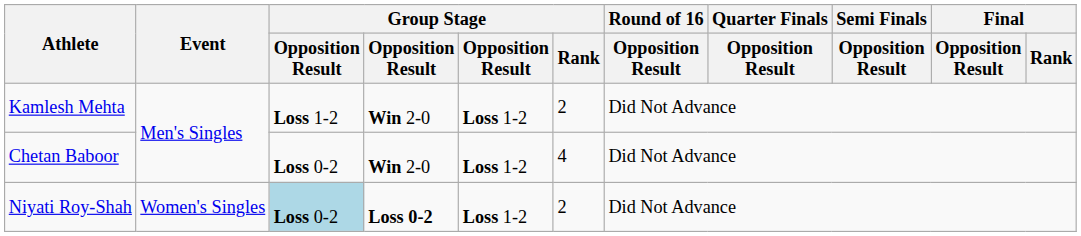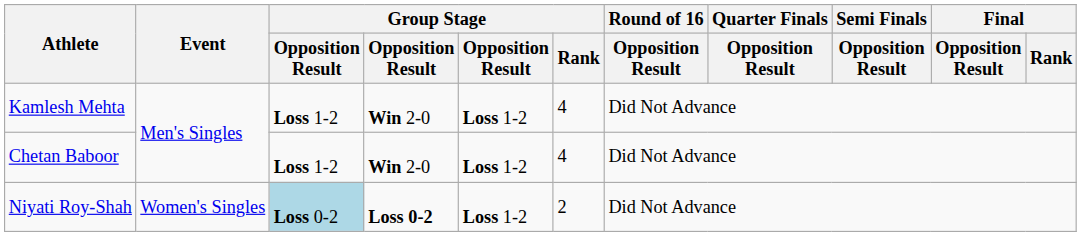 <table class="wikitable">
 <tr>
 <th rowspan="2">Athlete</th>
 <th rowspan="2">Event</th>
 <th colspan="4">Group Stage</th>
 <th>Round of 16</th>
 <th>Quarter Finals</th>
 <th>Semi Finals</th>
 <th colspan="2">Final</th>
 </tr>
 <tr>
 <th>Opposition<br>Result</th>
 <th>Opposition<br>Result</th>
 <th>Opposition<br>Result</th>
 <th>Rank</th>
 <th>Opposition<br>Result</th>
 <th>Opposition<br>Result</th>
 <th>Opposition<br>Result</th>
 <th>Opposition<br>Result</th>
 <th>Rank</th>
 </tr>
 <tr>
 <td><a href='#'>Kamlesh Mehta</a></td>
 <td rowspan="2"><a href='#'>Men's Singles</a></td>
 <td><br><strong>Loss</strong> 1-2</td>
 <td><br><strong>Win</strong> 2-0</td>
 <td><br><strong>Loss</strong> 1-2</td>
-<td>2</td>
+<td>4</td>
 <td colspan="5">Did Not Advance</td>
 </tr>
 <tr>
 <td><a href='#'>Chetan Baboor</a></td>
-<td><br><strong>Loss</strong> 0-2</td>
+<td><br><strong>Loss</strong> 1-2</td>
 <td><br><strong>Win</strong> 2-0</td>
 <td><br><strong>Loss</strong> 1-2</td>
 <td>4</td>
 <td colspan="5">Did Not Advance</td>
 </tr>
 <tr>
 <td><a href='#'>Niyati Roy-Shah</a></td>
 <td><a href='#'>Women's Singles</a></td>
 <td style="background: lightblue;"><br><strong>Loss</strong> 0-2</td>
 <td><br><strong>Loss 0-2</strong></td>
 <td><br><strong>Loss</strong> 1-2</td>
 <td>2</td>
 <td colspan="5">Did Not Advance</td>
 </tr>
 </table>
